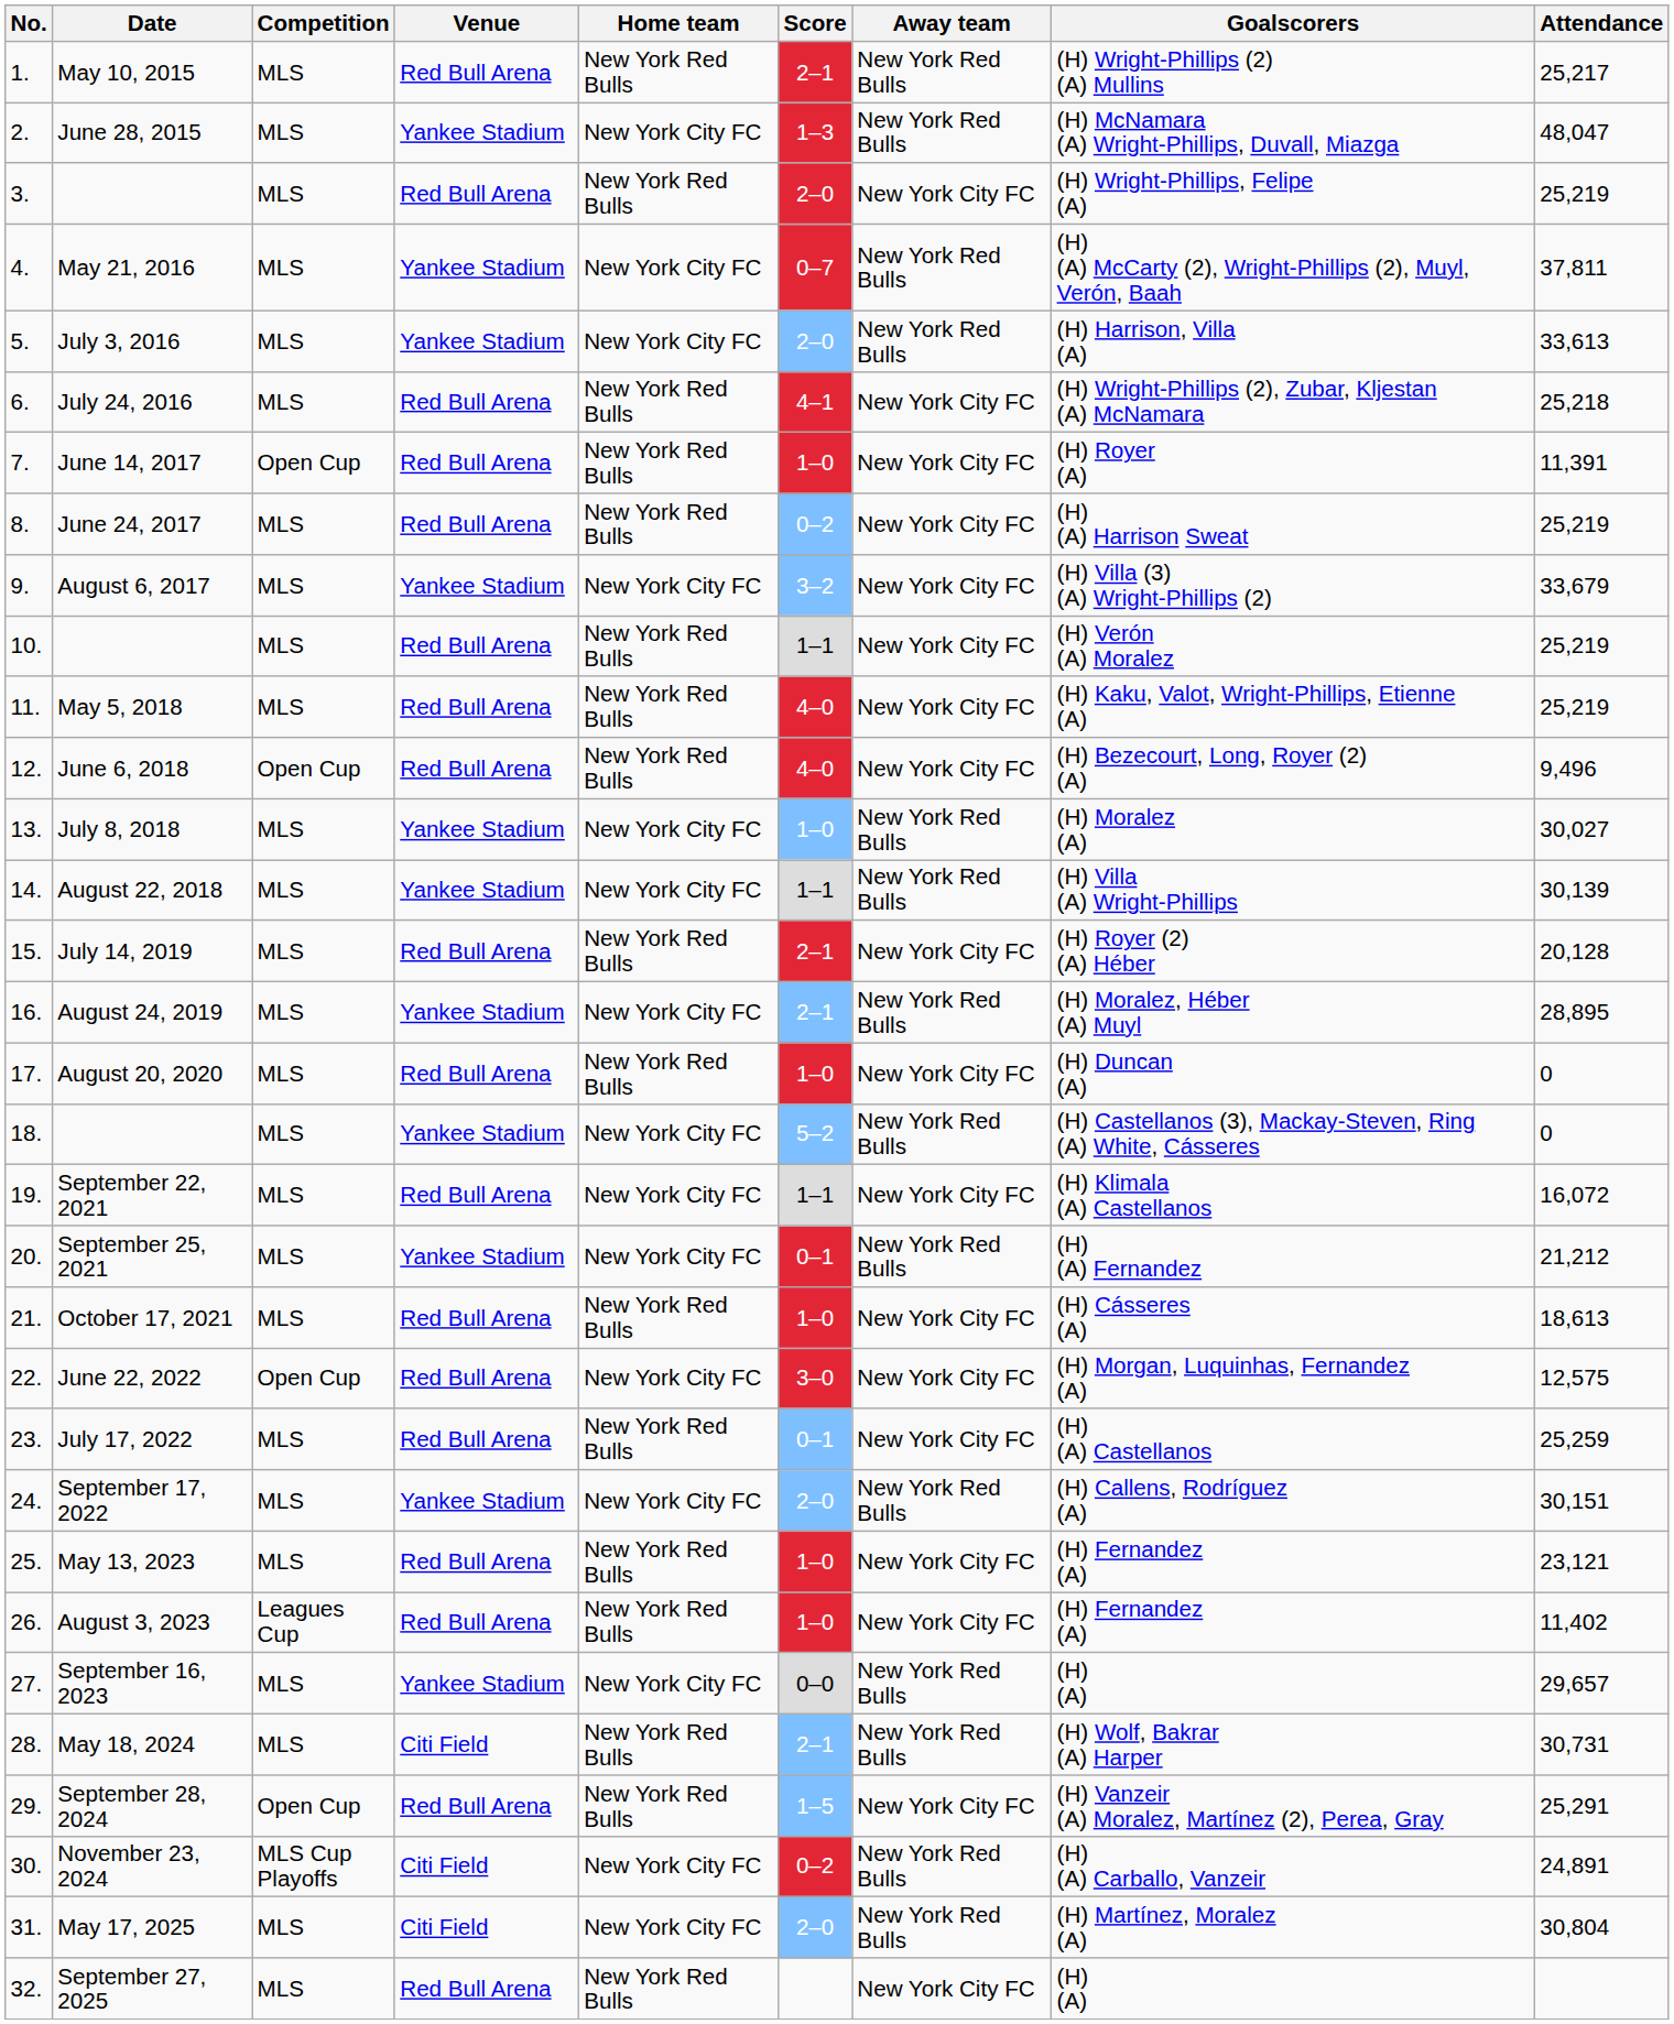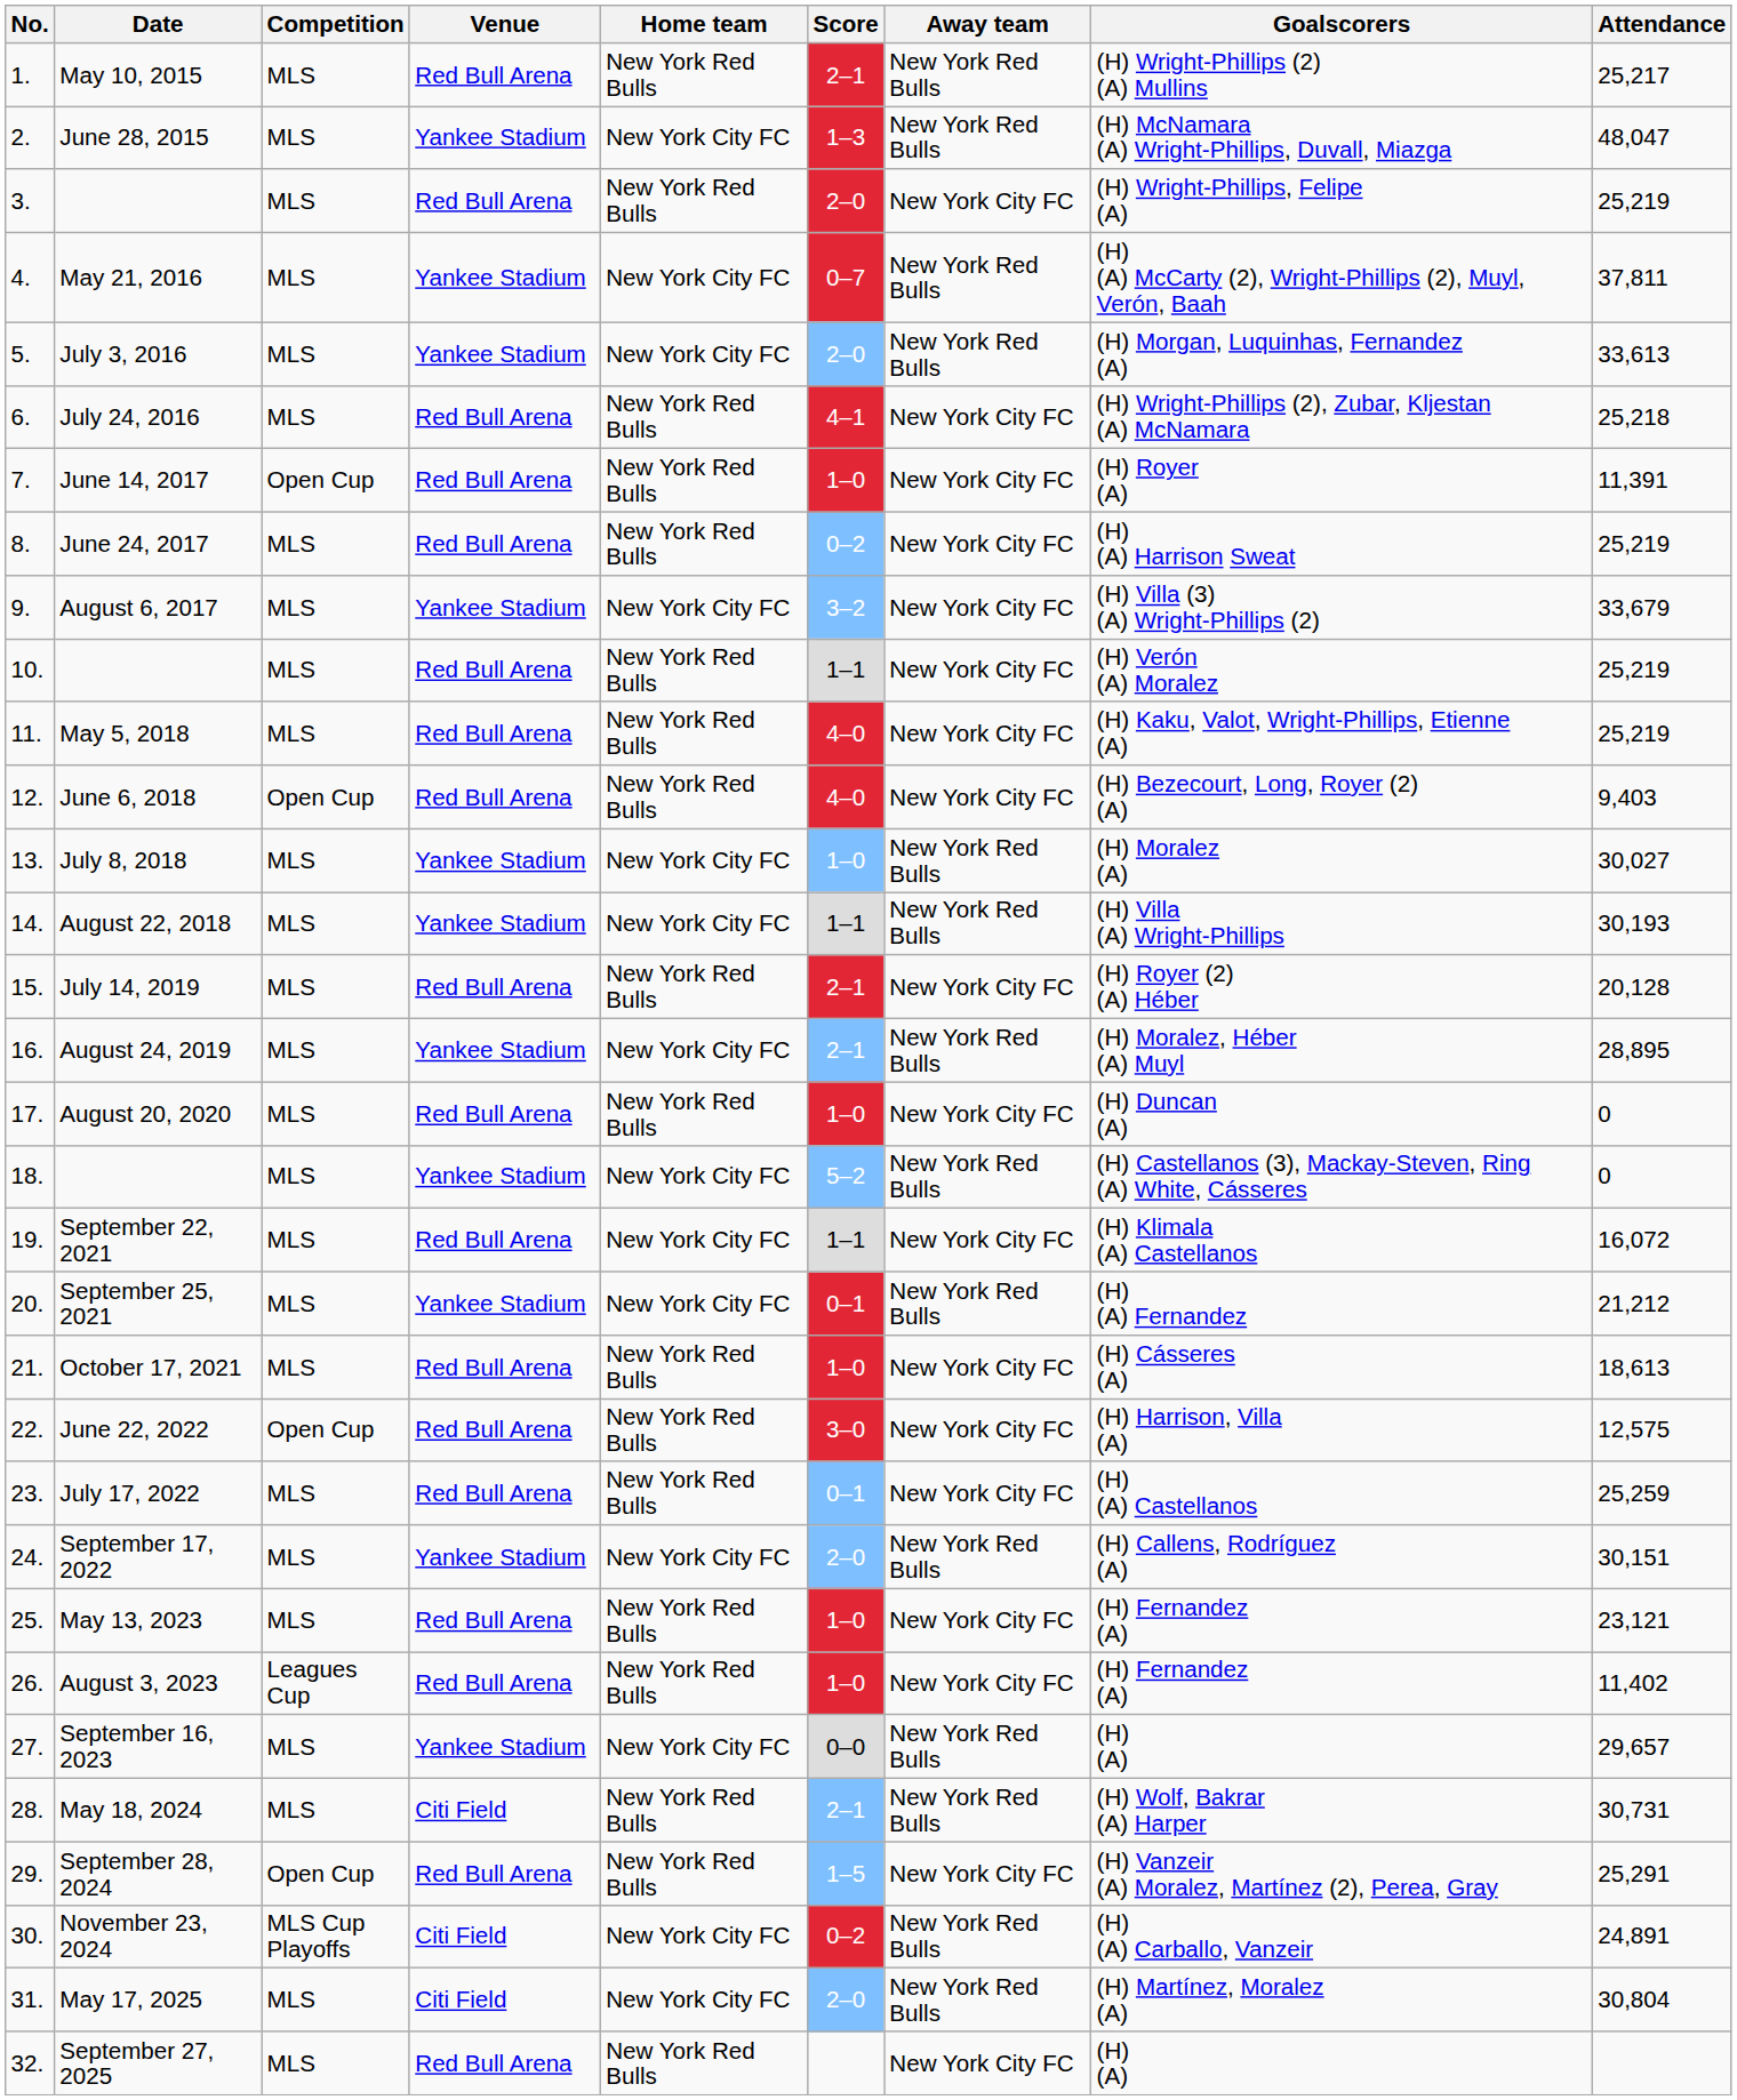 <table class="wikitable" style="font-size:90%">
 <tr>
 <th width=15>No.</th>
 <th width=120>Date</th>
 <th width=80>Competition</th>
 <th width=110>Venue</th>
 <th width=120>Home team</th>
 <th width=35>Score</th>
 <th width=120>Away team</th>
 <th width=300>Goalscorers</th>
 <th width=30>Attendance</th>
 </tr>
 <tr>
 <td>1.</td>
 <td>May 10, 2015</td>
 <td>MLS</td>
 <td><a href='#'>Red Bull Arena</a></td>
 <td>New York Red Bulls</td>
 <td style="text-align:center; background:#e32636;color:white;">2–1</td>
 <td>New York Red Bulls</td>
 <td>(H) <a href='#'>Wright-Phillips</a> (2)<br>(A) <a href='#'>Mullins</a></td>
 <td>25,217</td>
 </tr>
 <tr>
 <td>2.</td>
 <td>June 28, 2015</td>
 <td>MLS</td>
 <td><a href='#'>Yankee Stadium</a></td>
 <td>New York City FC</td>
 <td style="text-align:center; background:#e32636;color:white;">1–3</td>
 <td>New York Red Bulls</td>
 <td>(H) <a href='#'>McNamara</a><br>(A) <a href='#'>Wright-Phillips</a>, <a href='#'>Duvall</a>, <a href='#'>Miazga</a></td>
 <td>48,047</td>
 </tr>
 <tr>
 <td>3.</td>
 <td></td>
 <td>MLS</td>
 <td><a href='#'>Red Bull Arena</a></td>
 <td>New York Red Bulls</td>
 <td style="text-align:center; background:#e32636;color:white;">2–0</td>
 <td>New York City FC</td>
 <td>(H) <a href='#'>Wright-Phillips</a>, <a href='#'>Felipe</a><br>(A)</td>
 <td>25,219</td>
 </tr>
 <tr>
 <td>4.</td>
 <td>May 21, 2016</td>
 <td>MLS</td>
 <td><a href='#'>Yankee Stadium</a></td>
 <td>New York City FC</td>
 <td style="text-align:center; background:#e32636;color:white;">0–7</td>
 <td>New York Red Bulls</td>
 <td>(H)<br>(A) <a href='#'>McCarty</a> (2), <a href='#'>Wright-Phillips</a> (2), <a href='#'>Muyl</a>, <a href='#'>Verón</a>, <a href='#'>Baah</a></td>
 <td>37,811</td>
 </tr>
 <tr>
 <td>5.</td>
 <td>July 3, 2016</td>
 <td>MLS</td>
 <td><a href='#'>Yankee Stadium</a></td>
 <td>New York City FC</td>
 <td style="text-align:center; background:#7EBFFF;color:white;">2–0</td>
 <td>New York Red Bulls</td>
-<td>(H) <a href='#'>Harrison</a>, <a href='#'>Villa</a><br> (A)</td>
+<td>(H) <a href='#'>Morgan</a>, <a href='#'>Luquinhas</a>, <a href='#'>Fernandez</a><br> (A)</td>
 <td>33,613</td>
 </tr>
 <tr>
 <td>6.</td>
 <td>July 24, 2016</td>
 <td>MLS</td>
 <td><a href='#'>Red Bull Arena</a></td>
 <td>New York Red Bulls</td>
 <td style="text-align:center; background:#e32636;color:white;">4–1</td>
 <td>New York City FC</td>
 <td>(H) <a href='#'>Wright-Phillips</a> (2), <a href='#'>Zubar</a>, <a href='#'>Kljestan</a><br>(A) <a href='#'>McNamara</a></td>
 <td>25,218</td>
 </tr>
 <tr>
 <td>7.</td>
 <td>June 14, 2017</td>
 <td>Open Cup</td>
 <td><a href='#'>Red Bull Arena</a></td>
 <td>New York Red Bulls</td>
 <td style="text-align:center; background:#e32636;color:white;">1–0</td>
 <td>New York City FC</td>
 <td>(H) <a href='#'>Royer</a><br>(A)</td>
 <td>11,391</td>
 </tr>
 <tr>
 <td>8.</td>
 <td>June 24, 2017</td>
 <td>MLS</td>
 <td><a href='#'>Red Bull Arena</a></td>
 <td>New York Red Bulls</td>
 <td style="text-align:center; background:#7EBFFF;color:white;">0–2</td>
 <td>New York City FC</td>
 <td>(H)<br>(A) <a href='#'>Harrison</a> <a href='#'>Sweat</a></td>
 <td>25,219</td>
 </tr>
 <tr>
 <td>9.</td>
 <td>August 6, 2017</td>
 <td>MLS</td>
 <td><a href='#'>Yankee Stadium</a></td>
 <td>New York City FC</td>
 <td style="text-align:center; background:#7EBFFF;color:white;">3–2</td>
 <td>New York City FC</td>
 <td>(H) <a href='#'>Villa</a> (3)<br>(A) <a href='#'>Wright-Phillips</a> (2)</td>
 <td>33,679</td>
 </tr>
 <tr>
 <td>10.</td>
 <td></td>
 <td>MLS</td>
 <td><a href='#'>Red Bull Arena</a></td>
 <td>New York Red Bulls</td>
 <td style="text-align:center; background:#DDDDDD;">1–1</td>
 <td>New York City FC</td>
 <td>(H) <a href='#'>Verón</a><br>(A) <a href='#'>Moralez</a></td>
 <td>25,219</td>
 </tr>
 <tr>
 <td>11.</td>
 <td>May 5, 2018</td>
 <td>MLS</td>
 <td><a href='#'>Red Bull Arena</a></td>
 <td>New York Red Bulls</td>
 <td style="text-align:center; background:#e32636;color:white;">4–0</td>
 <td>New York City FC</td>
 <td>(H) <a href='#'>Kaku</a>, <a href='#'>Valot</a>, <a href='#'>Wright-Phillips</a>, <a href='#'>Etienne</a><br>(A)</td>
 <td>25,219</td>
 </tr>
 <tr>
 <td>12.</td>
 <td>June 6, 2018</td>
 <td>Open Cup</td>
 <td><a href='#'>Red Bull Arena</a></td>
 <td>New York Red Bulls</td>
 <td style="text-align:center; background:#e32636;color:white;">4–0</td>
 <td>New York City FC</td>
 <td>(H) <a href='#'>Bezecourt</a>, <a href='#'>Long</a>, <a href='#'>Royer</a> (2)<br>(A)</td>
-<td>9,496</td>
+<td>9,403</td>
 </tr>
 <tr>
 <td>13.</td>
 <td>July 8, 2018</td>
 <td>MLS</td>
 <td><a href='#'>Yankee Stadium</a></td>
 <td>New York City FC</td>
 <td style="text-align:center; background:#7EBFFF;color:white;">1–0</td>
 <td>New York Red Bulls</td>
 <td>(H) <a href='#'>Moralez</a><br>(A)</td>
 <td>30,027</td>
 </tr>
 <tr>
 <td>14.</td>
 <td>August 22, 2018</td>
 <td>MLS</td>
 <td><a href='#'>Yankee Stadium</a></td>
 <td>New York City FC</td>
 <td style="text-align:center; background:#DDDDDD;">1–1</td>
 <td>New York Red Bulls</td>
 <td>(H) <a href='#'>Villa</a><br>(A) <a href='#'>Wright-Phillips</a></td>
-<td>30,139</td>
+<td>30,193</td>
 </tr>
 <tr>
 <td>15.</td>
 <td>July 14, 2019</td>
 <td>MLS</td>
 <td><a href='#'>Red Bull Arena</a></td>
 <td>New York Red Bulls</td>
 <td style="text-align:center; background:#e32636;color:white;">2–1</td>
 <td>New York City FC</td>
 <td>(H) <a href='#'>Royer</a> (2)<br>(A) <a href='#'>Héber</a></td>
 <td>20,128</td>
 </tr>
 <tr>
 <td>16.</td>
 <td>August 24, 2019</td>
 <td>MLS</td>
 <td><a href='#'>Yankee Stadium</a></td>
 <td>New York City FC</td>
 <td style="text-align:center; background:#7EBFFF;color:white;">2–1</td>
 <td>New York Red Bulls</td>
 <td>(H) <a href='#'>Moralez</a>, <a href='#'>Héber</a><br>(A) <a href='#'>Muyl</a></td>
 <td>28,895</td>
 </tr>
 <tr>
 <td>17.</td>
 <td>August 20, 2020</td>
 <td>MLS</td>
 <td><a href='#'>Red Bull Arena</a></td>
 <td>New York Red Bulls</td>
 <td style="text-align:center; background:#e32636;color:white;">1–0</td>
 <td>New York City FC</td>
 <td>(H) <a href='#'>Duncan</a><br>(A)</td>
 <td>0</td>
 </tr>
 <tr>
 <td>18.</td>
 <td></td>
 <td>MLS</td>
 <td><a href='#'>Yankee Stadium</a></td>
 <td>New York City FC</td>
 <td style="text-align:center; background:#7EBFFF;color:white;">5–2</td>
 <td>New York Red Bulls</td>
 <td>(H) <a href='#'>Castellanos</a> (3), <a href='#'>Mackay-Steven</a>, <a href='#'>Ring</a><br>(A) <a href='#'>White</a>, <a href='#'>Cásseres</a></td>
 <td>0</td>
 </tr>
 <tr>
 <td>19.</td>
 <td>September 22, 2021</td>
 <td>MLS</td>
 <td><a href='#'>Red Bull Arena</a></td>
 <td>New York City FC</td>
 <td style="text-align:center; background:#DDDDDD;">1–1</td>
 <td>New York City FC</td>
 <td>(H) <a href='#'>Klimala</a><br>(A) <a href='#'>Castellanos</a></td>
 <td>16,072</td>
 </tr>
 <tr>
 <td>20.</td>
 <td>September 25, 2021</td>
 <td>MLS</td>
 <td><a href='#'>Yankee Stadium</a></td>
 <td>New York City FC</td>
 <td style="text-align:center; background:#e32636;color:white;">0–1</td>
 <td>New York Red Bulls</td>
 <td>(H) <br>(A) <a href='#'>Fernandez</a></td>
 <td>21,212</td>
 </tr>
 <tr>
 <td>21.</td>
 <td>October 17, 2021</td>
 <td>MLS</td>
 <td><a href='#'>Red Bull Arena</a></td>
 <td>New York Red Bulls</td>
 <td style="text-align:center; background:#e32636;color:white;">1–0</td>
 <td>New York City FC</td>
 <td>(H) <a href='#'>Cásseres</a><br>(A)</td>
 <td>18,613</td>
 </tr>
 <tr>
 <td>22.</td>
 <td>June 22, 2022</td>
 <td>Open Cup</td>
 <td><a href='#'>Red Bull Arena</a></td>
-<td>New York City FC</td>
+<td>New York Red Bulls</td>
 <td style="text-align:center; background:#e32636;color:white;">3–0</td>
 <td>New York City FC</td>
-<td>(H) <a href='#'>Morgan</a>, <a href='#'>Luquinhas</a>, <a href='#'>Fernandez</a><br> (A)</td>
+<td>(H) <a href='#'>Harrison</a>, <a href='#'>Villa</a><br> (A)</td>
 <td>12,575</td>
 </tr>
 <tr>
 <td>23.</td>
 <td>July 17, 2022</td>
 <td>MLS</td>
 <td><a href='#'>Red Bull Arena</a></td>
 <td>New York Red Bulls</td>
 <td style="text-align:center; background:#7EBFFF;color:white;">0–1</td>
 <td>New York City FC</td>
 <td>(H)<br>(A) <a href='#'>Castellanos</a></td>
 <td>25,259</td>
 </tr>
 <tr>
 <td>24.</td>
 <td>September 17, 2022</td>
 <td>MLS</td>
 <td><a href='#'>Yankee Stadium</a></td>
 <td>New York City FC</td>
 <td style="text-align:center; background:#7EBFFF;color:white;">2–0</td>
 <td>New York Red Bulls</td>
 <td>(H) <a href='#'>Callens</a>, <a href='#'>Rodríguez</a><br>(A)</td>
 <td>30,151</td>
 </tr>
 <tr>
 <td>25.</td>
 <td>May 13, 2023</td>
 <td>MLS</td>
 <td><a href='#'>Red Bull Arena</a></td>
 <td>New York Red Bulls</td>
 <td style="text-align:center; background:#e32636;color:white;">1–0</td>
 <td>New York City FC</td>
 <td>(H) <a href='#'>Fernandez</a><br>(A)</td>
 <td>23,121</td>
 </tr>
 <tr>
 <td>26.</td>
 <td>August 3, 2023</td>
 <td>Leagues Cup</td>
 <td><a href='#'>Red Bull Arena</a></td>
 <td>New York Red Bulls</td>
 <td style="text-align:center; background:#e32636;color:white;">1–0</td>
 <td>New York City FC</td>
 <td>(H) <a href='#'>Fernandez</a><br>(A)</td>
 <td>11,402</td>
 </tr>
 <tr>
 <td>27.</td>
 <td>September 16, 2023</td>
 <td>MLS</td>
 <td><a href='#'>Yankee Stadium</a></td>
 <td>New York City FC</td>
 <td style="text-align:center; background:#DDDDDD;">0–0</td>
 <td>New York Red Bulls</td>
 <td>(H)<br>(A)</td>
 <td>29,657</td>
 </tr>
 <tr>
 <td>28.</td>
 <td>May 18, 2024</td>
 <td>MLS</td>
 <td><a href='#'>Citi Field</a></td>
 <td>New York Red Bulls</td>
 <td style="text-align:center; background:#7EBFFF;color:white;">2–1</td>
 <td>New York Red Bulls</td>
 <td>(H) <a href='#'>Wolf</a>, <a href='#'>Bakrar</a><br>(A) <a href='#'>Harper</a></td>
 <td>30,731</td>
 </tr>
 <tr>
 <td>29.</td>
 <td>September 28, 2024</td>
 <td>Open Cup</td>
 <td><a href='#'>Red Bull Arena</a></td>
 <td>New York Red Bulls</td>
 <td style="text-align:center; background:#7EBFFF;color:white;">1–5</td>
 <td>New York City FC</td>
 <td>(H) <a href='#'>Vanzeir</a><br>(A) <a href='#'>Moralez</a>, <a href='#'>Martínez</a> (2), <a href='#'>Perea</a>, <a href='#'>Gray</a></td>
 <td>25,291</td>
 </tr>
 <tr>
 <td>30.</td>
 <td>November 23, 2024</td>
 <td>MLS Cup Playoffs</td>
 <td><a href='#'>Citi Field</a></td>
 <td>New York City FC</td>
 <td style="text-align:center; background:#e32636;color:white;">0–2</td>
 <td>New York Red Bulls</td>
 <td>(H)<br>(A) <a href='#'>Carballo</a>, <a href='#'>Vanzeir</a></td>
 <td>24,891</td>
 </tr>
 <tr>
 <td>31.</td>
 <td>May 17, 2025</td>
 <td>MLS</td>
 <td><a href='#'>Citi Field</a></td>
 <td>New York City FC</td>
 <td style="text-align:center; background:#7EBFFF;color:white;">2–0</td>
 <td>New York Red Bulls</td>
 <td>(H) <a href='#'>Martínez</a>, <a href='#'>Moralez</a><br>(A)</td>
 <td>30,804</td>
 </tr>
 <tr>
 <td>32.</td>
 <td>September 27, 2025</td>
 <td>MLS</td>
 <td><a href='#'>Red Bull Arena</a></td>
 <td>New York Red Bulls</td>
 <td></td>
 <td>New York City FC</td>
 <td>(H) <br>(A)</td>
 <td></td>
 </tr>
 </table>
